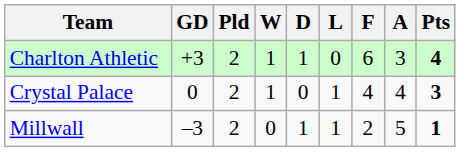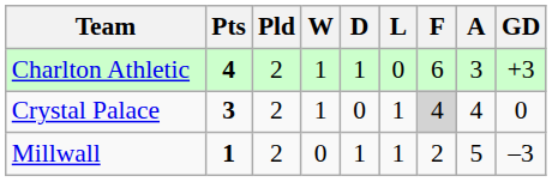 <table class="wikitable" style="text-align: center; font-size: 90%;">
 <tr>
 <th width=105>Team</th>
-<th width=15>GD</th>
+<th width=15>Pts</th>
 <th width=15>Pld</th>
 <th width=15>W</th>
 <th width=15>D</th>
 <th width=15>L</th>
 <th width=15>F</th>
 <th width=15>A</th>
-<th width=15>Pts</th>
+<th width=15>GD</th>
 </tr>
 <tr style="background:#ccffcc">
 <td style="text-align:left;"><a href='#'>Charlton Athletic</a></td>
-<td>+3</td>
+<td><strong>4</strong></td>
 <td>2</td>
 <td>1</td>
 <td>1</td>
 <td>0</td>
 <td>6</td>
 <td>3</td>
-<td><strong>4</strong></td>
+<td>+3</td>
 </tr>
 <tr>
 <td style="text-align:left;"><a href='#'>Crystal Palace</a></td>
-<td>0</td>
+<td><strong>3</strong></td>
 <td>2</td>
 <td>1</td>
 <td>0</td>
 <td>1</td>
+<td style="background: lightgrey;">4</td>
 <td>4</td>
-<td>4</td>
-<td><strong>3</strong></td>
+<td>0</td>
 </tr>
 <tr>
 <td style="text-align:left;"><a href='#'>Millwall</a></td>
-<td>–3</td>
+<td><strong>1</strong></td>
 <td>2</td>
 <td>0</td>
 <td>1</td>
 <td>1</td>
 <td>2</td>
 <td>5</td>
-<td><strong>1</strong></td>
+<td>–3</td>
 </tr>
 </table>
